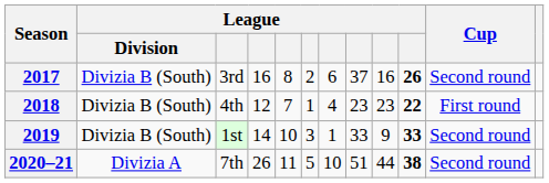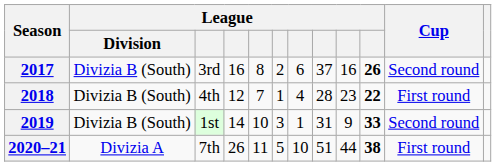 <table class="wikitable plainrowheaders" style="text-align: center;">
 <tr>
 <th rowspan=2 scope=col>Season</th>
 <th colspan=9>League</th>
 <th rowspan=2 scope=col><a href='#'>Cup</a></th>
 <th rowspan=2 scope=col></th>
 </tr>
 <tr>
 <th scope=col>Division</th>
 <th scope=col></th>
 <th scope=col></th>
 <th scope=col></th>
 <th scope=col></th>
 <th scope=col></th>
 <th scope=col></th>
 <th scope=col></th>
 <th scope=col></th>
 </tr>
 <tr>
 <th scope="row"><a href='#'>2017</a></th>
 <td><a href='#'>Divizia B</a> (South)</td>
 <td>3rd</td>
 <td>16</td>
 <td>8</td>
 <td>2</td>
 <td>6</td>
 <td>37</td>
 <td>16</td>
 <td><strong>26</strong></td>
 <td><a href='#'>Second round</a></td>
 <td></td>
 </tr>
 <tr>
 <th scope="row"><a href='#'>2018</a></th>
 <td>Divizia B (South)</td>
 <td>4th</td>
 <td>12</td>
 <td>7</td>
 <td>1</td>
 <td>4</td>
-<td>23</td>
+<td>28</td>
 <td>23</td>
 <td><strong>22</strong></td>
 <td><a href='#'>First round</a></td>
 <td></td>
 </tr>
 <tr>
 <th scope="row"><a href='#'>2019</a></th>
 <td>Divizia B (South)</td>
 <td style="background:#ddffdd;"> 1st</td>
 <td>14</td>
 <td>10</td>
 <td>3</td>
 <td>1</td>
-<td>33</td>
+<td>31</td>
 <td>9</td>
 <td><strong>33</strong></td>
 <td><a href='#'>Second round</a></td>
 <td></td>
 </tr>
 <tr>
 <th scope="row"><a href='#'>2020–21</a></th>
 <td><a href='#'>Divizia A</a></td>
 <td>7th</td>
 <td>26</td>
 <td>11</td>
 <td>5</td>
 <td>10</td>
 <td>51</td>
 <td>44</td>
 <td><strong>38</strong></td>
-<td><a href='#'>Second round</a></td>
+<td><a href='#'>First round</a></td>
 <td></td>
 </tr>
 </table>
